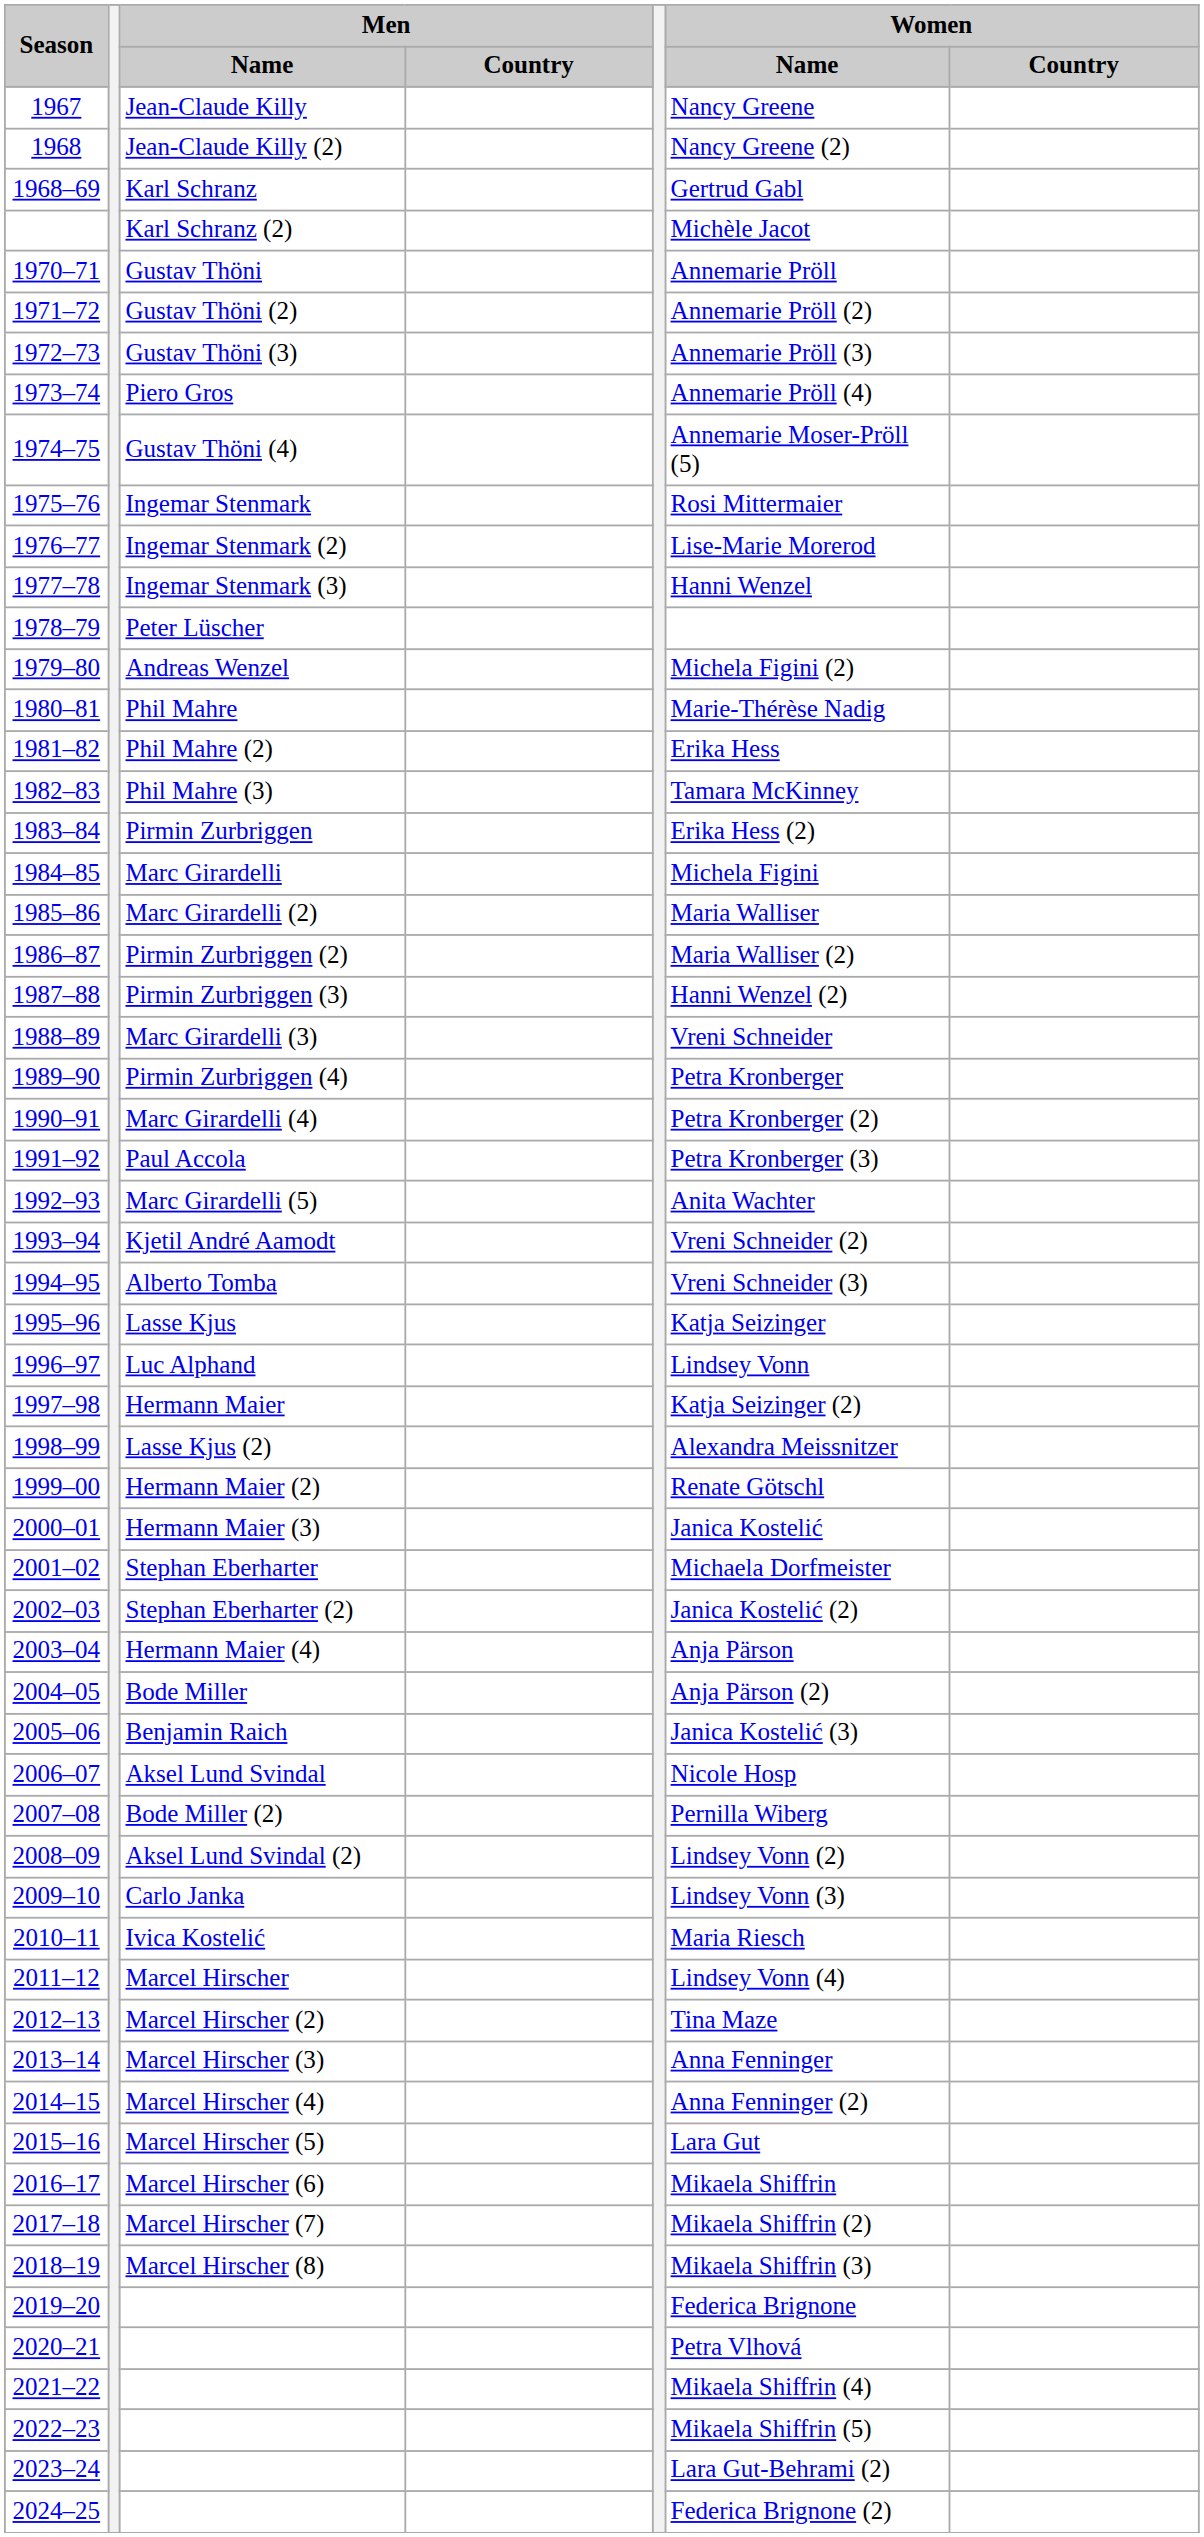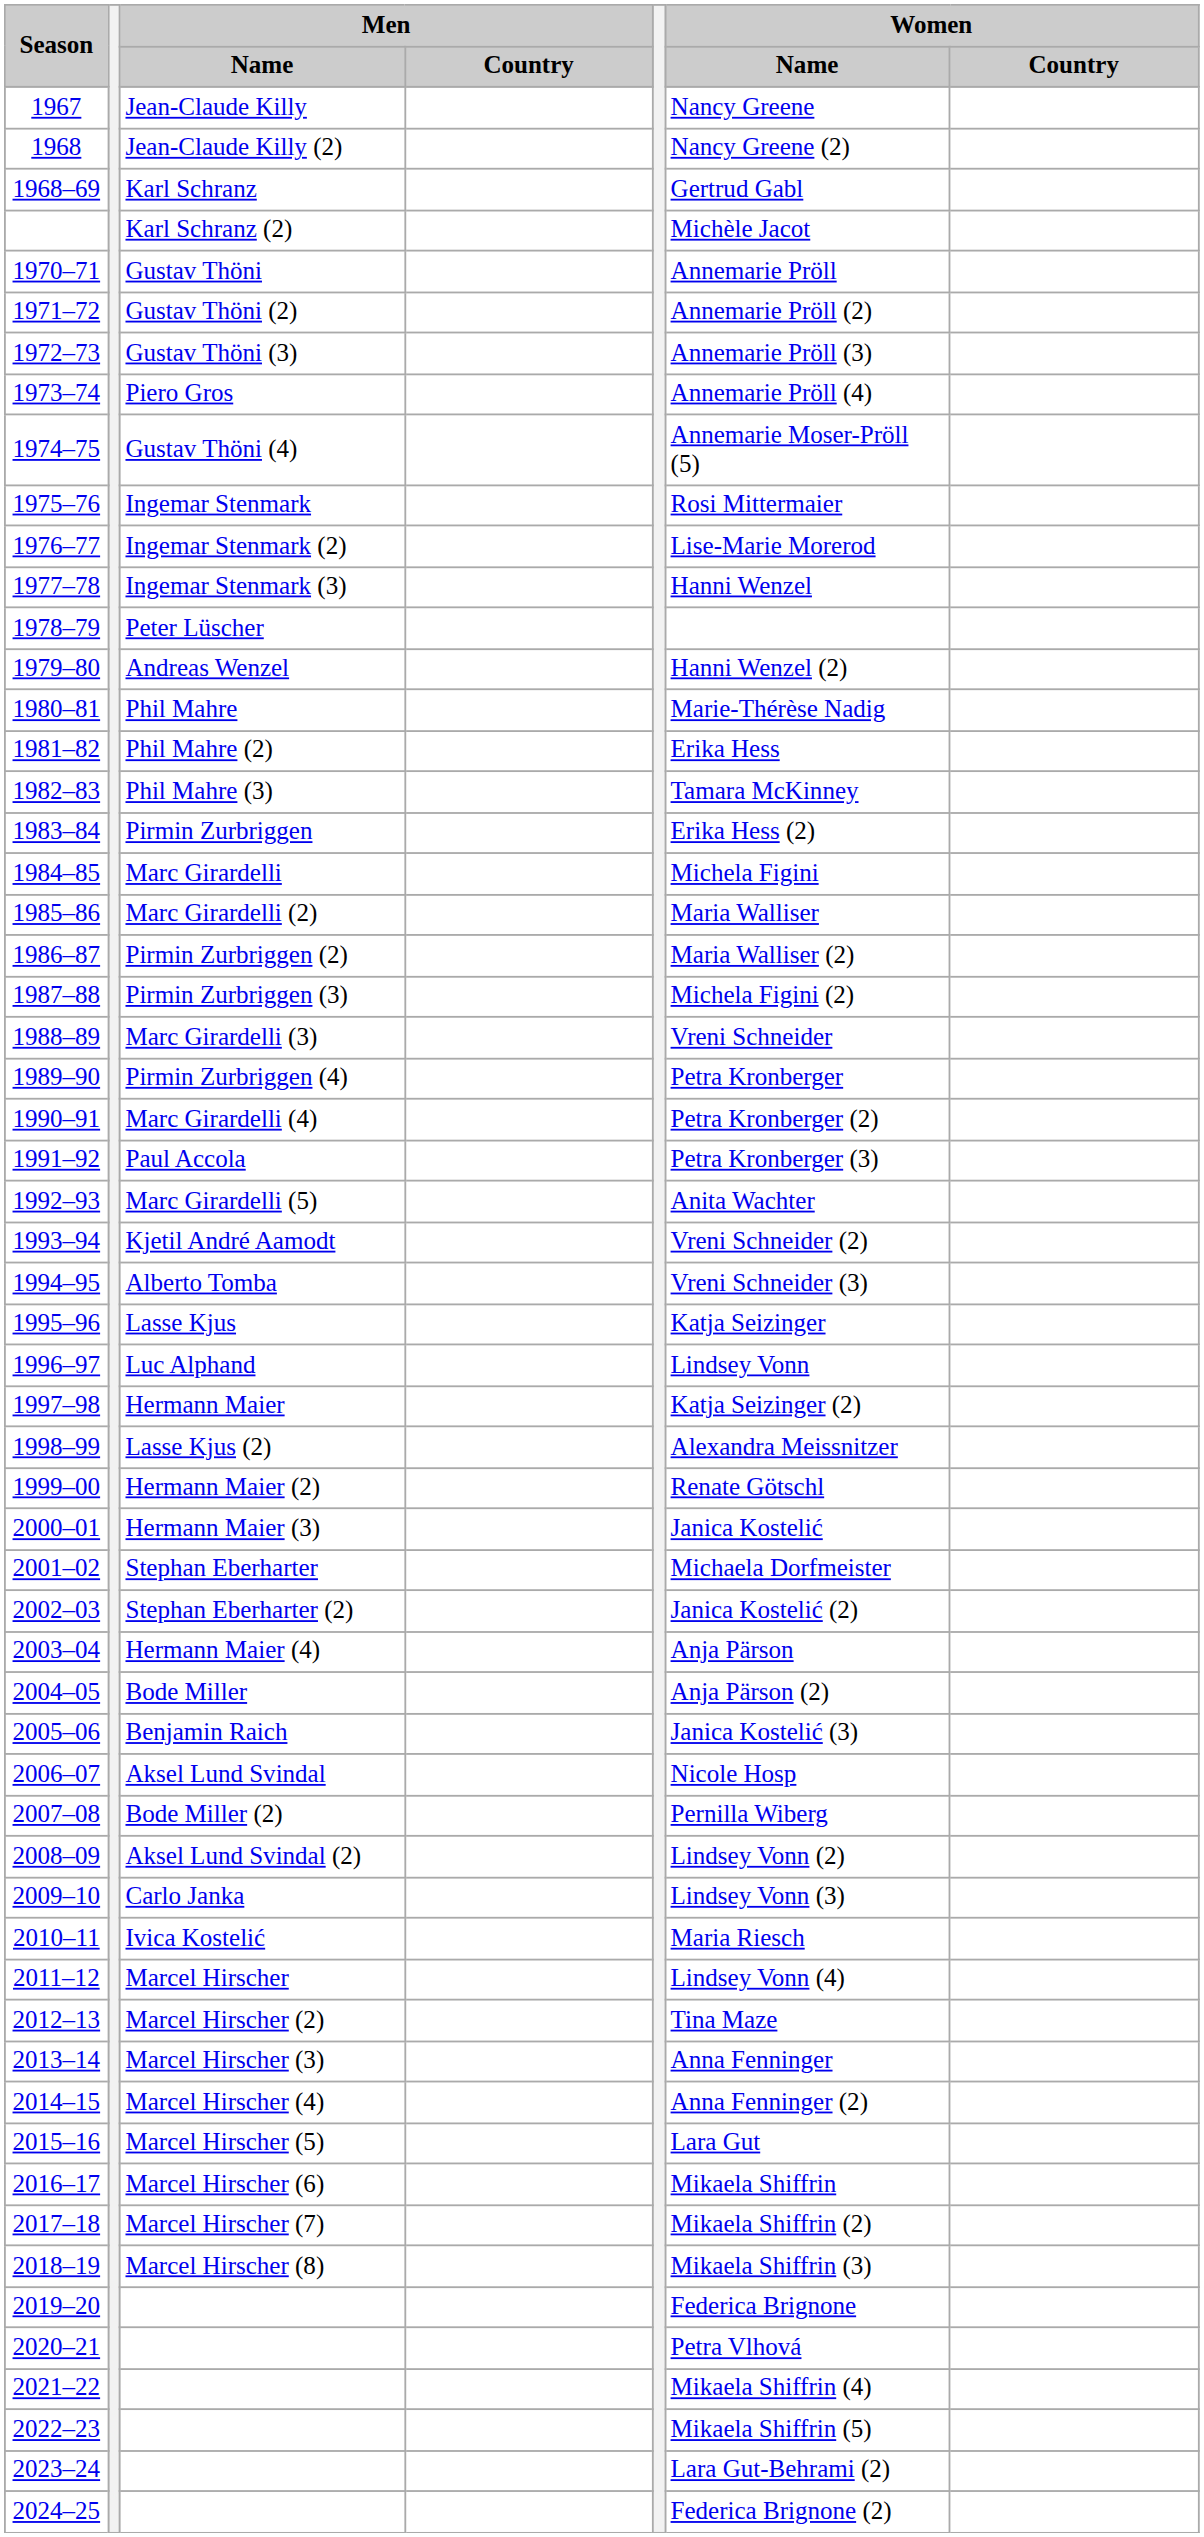 <table class="wikitable plainrowheaders" style="background:#fff; font-size:86%; line-height:16px; border:grey solid 1px; border-collapse:collapse">
 <tr style="background:#ccc; text-align:center;">
 <th style="background-color: #ccc;" rowspan=2 width="50">Season</th>
 <th rowspan="61"></th>
 <th style="background-color: #ccc;" colspan=2 width="280">Men</th>
 <th rowspan="61"></th>
 <th style="background-color: #ccc;" colspan=2 width="280">Women</th>
 </tr>
 <tr style="background:#ccc; text-align:center;">
 <th style="background-color: #ccc;" width="150">Name</th>
 <th style="background-color: #ccc;" width="130">Country</th>
 <th style="background-color: #ccc;" width="150">Name</th>
 <th style="background-color: #ccc;" width="130">Country</th>
 </tr>
 <tr>
 <td align=center><a href='#'>1967</a></td>
 <td><a href='#'>Jean-Claude Killy</a></td>
 <td></td>
 <td><a href='#'>Nancy Greene</a></td>
 <td></td>
 </tr>
 <tr>
 <td align=center><a href='#'>1968</a></td>
 <td><a href='#'>Jean-Claude Killy</a> (2)</td>
 <td></td>
 <td><a href='#'>Nancy Greene</a> (2)</td>
 <td></td>
 </tr>
 <tr>
 <td align=center><a href='#'>1968–69</a></td>
 <td><a href='#'>Karl Schranz</a></td>
 <td></td>
 <td><a href='#'>Gertrud Gabl</a></td>
 <td></td>
 </tr>
 <tr>
 <td align=center></td>
 <td><a href='#'>Karl Schranz</a> (2)</td>
 <td></td>
 <td><a href='#'>Michèle Jacot</a></td>
 <td></td>
 </tr>
 <tr>
 <td align=center><a href='#'>1970–71</a></td>
 <td><a href='#'>Gustav Thöni</a></td>
 <td></td>
 <td><a href='#'>Annemarie Pröll</a></td>
 <td></td>
 </tr>
 <tr>
 <td align=center><a href='#'>1971–72</a></td>
 <td><a href='#'>Gustav Thöni</a> (2)</td>
 <td></td>
 <td><a href='#'>Annemarie Pröll</a> (2)</td>
 <td></td>
 </tr>
 <tr>
 <td align=center><a href='#'>1972–73</a></td>
 <td><a href='#'>Gustav Thöni</a> (3)</td>
 <td></td>
 <td><a href='#'>Annemarie Pröll</a> (3)</td>
 <td></td>
 </tr>
 <tr>
 <td align=center><a href='#'>1973–74</a></td>
 <td><a href='#'>Piero Gros</a></td>
 <td></td>
 <td><a href='#'>Annemarie Pröll</a> (4)</td>
 <td></td>
 </tr>
 <tr>
 <td align=center><a href='#'>1974–75</a></td>
 <td><a href='#'>Gustav Thöni</a> (4)</td>
 <td></td>
 <td><a href='#'>Annemarie Moser-Pröll</a> (5)</td>
 <td></td>
 </tr>
 <tr>
 <td align=center><a href='#'>1975–76</a></td>
 <td><a href='#'>Ingemar Stenmark</a></td>
 <td></td>
 <td><a href='#'>Rosi Mittermaier</a></td>
 <td></td>
 </tr>
 <tr>
 <td align=center><a href='#'>1976–77</a></td>
 <td><a href='#'>Ingemar Stenmark</a> (2)</td>
 <td></td>
 <td><a href='#'>Lise-Marie Morerod</a></td>
 <td>  </td>
 </tr>
 <tr>
 <td align=center><a href='#'>1977–78</a></td>
 <td><a href='#'>Ingemar Stenmark</a> (3)</td>
 <td></td>
 <td><a href='#'>Hanni Wenzel</a></td>
 <td></td>
 </tr>
 <tr>
 <td align=center><a href='#'>1978–79</a></td>
 <td><a href='#'>Peter Lüscher</a></td>
 <td>  </td>
 <td></td>
 <td></td>
 </tr>
 <tr>
 <td align=center><a href='#'>1979–80</a></td>
 <td><a href='#'>Andreas Wenzel</a></td>
 <td></td>
-<td><a href='#'>Michela Figini</a> (2)</td>
+<td><a href='#'>Hanni Wenzel</a> (2)</td>
 <td></td>
 </tr>
 <tr>
 <td align=center><a href='#'>1980–81</a></td>
 <td><a href='#'>Phil Mahre</a></td>
 <td></td>
 <td><a href='#'>Marie-Thérèse Nadig</a></td>
 <td>  </td>
 </tr>
 <tr>
 <td align=center><a href='#'>1981–82</a></td>
 <td><a href='#'>Phil Mahre</a> (2)</td>
 <td></td>
 <td><a href='#'>Erika Hess</a></td>
 <td>  </td>
 </tr>
 <tr>
 <td align=center><a href='#'>1982–83</a></td>
 <td><a href='#'>Phil Mahre</a> (3)</td>
 <td></td>
 <td><a href='#'>Tamara McKinney</a></td>
 <td></td>
 </tr>
 <tr>
 <td align=center><a href='#'>1983–84</a></td>
 <td><a href='#'>Pirmin Zurbriggen</a></td>
 <td>  </td>
 <td><a href='#'>Erika Hess</a> (2)</td>
 <td>  </td>
 </tr>
 <tr>
 <td align=center><a href='#'>1984–85</a></td>
 <td><a href='#'>Marc Girardelli</a></td>
 <td></td>
 <td><a href='#'>Michela Figini</a></td>
 <td>  </td>
 </tr>
 <tr>
 <td align=center><a href='#'>1985–86</a></td>
 <td><a href='#'>Marc Girardelli</a> (2)</td>
 <td></td>
 <td><a href='#'>Maria Walliser</a></td>
 <td>  </td>
 </tr>
 <tr>
 <td align=center><a href='#'>1986–87</a></td>
 <td><a href='#'>Pirmin Zurbriggen</a> (2)</td>
 <td>  </td>
 <td><a href='#'>Maria Walliser</a> (2)</td>
 <td>  </td>
 </tr>
 <tr>
 <td align=center><a href='#'>1987–88</a></td>
 <td><a href='#'>Pirmin Zurbriggen</a> (3)</td>
 <td>  </td>
-<td><a href='#'>Hanni Wenzel</a> (2)</td>
+<td><a href='#'>Michela Figini</a> (2)</td>
 <td>  </td>
 </tr>
 <tr>
 <td align=center><a href='#'>1988–89</a></td>
 <td><a href='#'>Marc Girardelli</a> (3)</td>
 <td></td>
 <td><a href='#'>Vreni Schneider</a></td>
 <td>  </td>
 </tr>
 <tr>
 <td align=center><a href='#'>1989–90</a></td>
 <td><a href='#'>Pirmin Zurbriggen</a> (4)</td>
 <td>  </td>
 <td><a href='#'>Petra Kronberger</a></td>
 <td></td>
 </tr>
 <tr>
 <td align=center><a href='#'>1990–91</a></td>
 <td><a href='#'>Marc Girardelli</a> (4)</td>
 <td></td>
 <td><a href='#'>Petra Kronberger</a> (2)</td>
 <td></td>
 </tr>
 <tr>
 <td align=center><a href='#'>1991–92</a></td>
 <td><a href='#'>Paul Accola</a></td>
 <td>  </td>
 <td><a href='#'>Petra Kronberger</a> (3)</td>
 <td></td>
 </tr>
 <tr>
 <td align=center><a href='#'>1992–93</a></td>
 <td><a href='#'>Marc Girardelli</a> (5)</td>
 <td></td>
 <td><a href='#'>Anita Wachter</a></td>
 <td></td>
 </tr>
 <tr>
 <td align=center><a href='#'>1993–94</a></td>
 <td><a href='#'>Kjetil André Aamodt</a></td>
 <td></td>
 <td><a href='#'>Vreni Schneider</a> (2)</td>
 <td>  </td>
 </tr>
 <tr>
 <td align=center><a href='#'>1994–95</a></td>
 <td><a href='#'>Alberto Tomba</a></td>
 <td></td>
 <td><a href='#'>Vreni Schneider</a> (3)</td>
 <td>  </td>
 </tr>
 <tr>
 <td align=center><a href='#'>1995–96</a></td>
 <td><a href='#'>Lasse Kjus</a></td>
 <td></td>
 <td><a href='#'>Katja Seizinger</a></td>
 <td></td>
 </tr>
 <tr>
 <td align=center><a href='#'>1996–97</a></td>
 <td><a href='#'>Luc Alphand</a></td>
 <td></td>
 <td><a href='#'>Lindsey Vonn</a></td>
 <td></td>
 </tr>
 <tr>
 <td align=center><a href='#'>1997–98</a></td>
 <td><a href='#'>Hermann Maier</a></td>
 <td></td>
 <td><a href='#'>Katja Seizinger</a> (2)</td>
 <td></td>
 </tr>
 <tr>
 <td align=center><a href='#'>1998–99</a></td>
 <td><a href='#'>Lasse Kjus</a> (2)</td>
 <td></td>
 <td><a href='#'>Alexandra Meissnitzer</a></td>
 <td></td>
 </tr>
 <tr>
 <td align=center><a href='#'>1999–00</a></td>
 <td><a href='#'>Hermann Maier</a> (2)</td>
 <td></td>
 <td><a href='#'>Renate Götschl</a></td>
 <td></td>
 </tr>
 <tr>
 <td align=center><a href='#'>2000–01</a></td>
 <td><a href='#'>Hermann Maier</a> (3)</td>
 <td></td>
 <td><a href='#'>Janica Kostelić</a></td>
 <td></td>
 </tr>
 <tr>
 <td align=center><a href='#'>2001–02</a></td>
 <td><a href='#'>Stephan Eberharter</a></td>
 <td></td>
 <td><a href='#'>Michaela Dorfmeister</a></td>
 <td></td>
 </tr>
 <tr>
 <td align=center><a href='#'>2002–03</a></td>
 <td><a href='#'>Stephan Eberharter</a> (2)</td>
 <td></td>
 <td><a href='#'>Janica Kostelić</a> (2)</td>
 <td></td>
 </tr>
 <tr>
 <td align=center><a href='#'>2003–04</a></td>
 <td><a href='#'>Hermann Maier</a> (4)</td>
 <td></td>
 <td><a href='#'>Anja Pärson</a></td>
 <td></td>
 </tr>
 <tr>
 <td align=center><a href='#'>2004–05</a></td>
 <td><a href='#'>Bode Miller</a></td>
 <td></td>
 <td><a href='#'>Anja Pärson</a> (2)</td>
 <td></td>
 </tr>
 <tr>
 <td align=center><a href='#'>2005–06</a></td>
 <td><a href='#'>Benjamin Raich</a></td>
 <td></td>
 <td><a href='#'>Janica Kostelić</a> (3)</td>
 <td></td>
 </tr>
 <tr>
 <td align=center><a href='#'>2006–07</a></td>
 <td><a href='#'>Aksel Lund Svindal</a></td>
 <td></td>
 <td><a href='#'>Nicole Hosp</a></td>
 <td></td>
 </tr>
 <tr>
 <td align=center><a href='#'>2007–08</a></td>
 <td><a href='#'>Bode Miller</a> (2)</td>
 <td></td>
 <td><a href='#'>Pernilla Wiberg</a></td>
 <td></td>
 </tr>
 <tr>
 <td align=center><a href='#'>2008–09</a></td>
 <td><a href='#'>Aksel Lund Svindal</a> (2)</td>
 <td></td>
 <td><a href='#'>Lindsey Vonn</a> (2)</td>
 <td></td>
 </tr>
 <tr>
 <td align=center><a href='#'>2009–10</a></td>
 <td><a href='#'>Carlo Janka</a></td>
 <td>  </td>
 <td><a href='#'>Lindsey Vonn</a> (3)</td>
 <td></td>
 </tr>
 <tr>
 <td align=center><a href='#'>2010–11</a></td>
 <td><a href='#'>Ivica Kostelić</a></td>
 <td></td>
 <td><a href='#'>Maria Riesch</a></td>
 <td></td>
 </tr>
 <tr>
 <td align=center><a href='#'>2011–12</a></td>
 <td><a href='#'>Marcel Hirscher</a></td>
 <td></td>
 <td><a href='#'>Lindsey Vonn</a> (4)</td>
 <td></td>
 </tr>
 <tr>
 <td align=center><a href='#'>2012–13</a></td>
 <td><a href='#'>Marcel Hirscher</a> (2)</td>
 <td></td>
 <td><a href='#'>Tina Maze</a></td>
 <td></td>
 </tr>
 <tr>
 <td align=center><a href='#'>2013–14</a></td>
 <td><a href='#'>Marcel Hirscher</a> (3)</td>
 <td></td>
 <td><a href='#'>Anna Fenninger</a></td>
 <td></td>
 </tr>
 <tr>
 <td align=center><a href='#'>2014–15</a></td>
 <td><a href='#'>Marcel Hirscher</a> (4)</td>
 <td></td>
 <td><a href='#'>Anna Fenninger</a> (2)</td>
 <td></td>
 </tr>
 <tr>
 <td align=center><a href='#'>2015–16</a></td>
 <td><a href='#'>Marcel Hirscher</a> (5)</td>
 <td></td>
 <td><a href='#'>Lara Gut</a></td>
 <td>  </td>
 </tr>
 <tr>
 <td align=center><a href='#'>2016–17</a></td>
 <td><a href='#'>Marcel Hirscher</a> (6)</td>
 <td></td>
 <td><a href='#'>Mikaela Shiffrin</a></td>
 <td></td>
 </tr>
 <tr>
 <td align=center><a href='#'>2017–18</a></td>
 <td><a href='#'>Marcel Hirscher</a> (7)</td>
 <td></td>
 <td><a href='#'>Mikaela Shiffrin</a> (2)</td>
 <td></td>
 </tr>
 <tr>
 <td align=center><a href='#'>2018–19</a></td>
 <td><a href='#'>Marcel Hirscher</a> (8)</td>
 <td></td>
 <td><a href='#'>Mikaela Shiffrin</a> (3)</td>
 <td></td>
 </tr>
 <tr>
 <td align=center><a href='#'>2019–20</a></td>
 <td></td>
 <td></td>
 <td><a href='#'>Federica Brignone</a></td>
 <td></td>
 </tr>
 <tr>
 <td align=center><a href='#'>2020–21</a></td>
 <td></td>
 <td></td>
 <td><a href='#'>Petra Vlhová</a></td>
 <td></td>
 </tr>
 <tr>
 <td align=center><a href='#'>2021–22</a></td>
 <td></td>
 <td>  </td>
 <td><a href='#'>Mikaela Shiffrin</a> (4)</td>
 <td></td>
 </tr>
 <tr>
 <td align=center><a href='#'>2022–23</a></td>
 <td></td>
 <td>  </td>
 <td><a href='#'>Mikaela Shiffrin</a> (5)</td>
 <td></td>
 </tr>
 <tr>
 <td align=center><a href='#'>2023–24</a></td>
 <td></td>
 <td>  </td>
 <td><a href='#'>Lara Gut-Behrami</a> (2)</td>
 <td>  </td>
 </tr>
 <tr>
 <td align=center><a href='#'>2024–25</a></td>
 <td></td>
 <td>  </td>
 <td><a href='#'>Federica Brignone</a> (2)</td>
 <td></td>
 </tr>
 </table>
